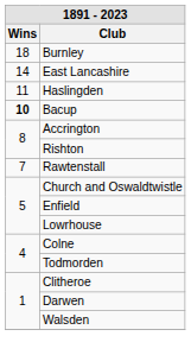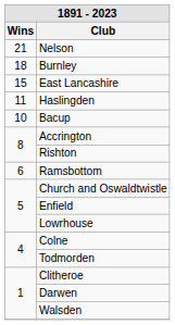 <table class=wikitable style="font-size:85%">
 <tr>
 <td bgcolor="#e2e2e2" colspan=2 style="text-align: center;"><strong>1891 - 2023</strong></td>
 </tr>
 <tr>
 <th>Wins</th>
 <th>Club</th>
 </tr>
 <tr>
+<td style="text-align: center;">21</td>
+<td>Nelson</td>
+</tr>
+<tr>
 <td style="text-align: center;">18</td>
 <td>Burnley</td>
 </tr>
 <tr>
-<td style="text-align: center;">14</td>
+<td style="text-align: center;">15</td>
 <td>East Lancashire</td>
 </tr>
 <tr>
 <td style="text-align: center;">11</td>
 <td>Haslingden</td>
 </tr>
 <tr>
-<td style="text-align: center;"><strong>10</strong></td>
+<td style="text-align: center;">10</td>
 <td>Bacup</td>
 </tr>
 <tr>
 <td rowspan=2 style="text-align: center;" style="text-align: center;">8</td>
 <td>Accrington</td>
 </tr>
 <tr>
 <td>Rishton</td>
 </tr>
 <tr>
-<td style="text-align: center;">7</td>
-<td>Rawtenstall</td>
+<td style="text-align: center;">6</td>
+<td>Ramsbottom</td>
 </tr>
 <tr>
 <td rowspan=3 style="text-align: center;" style="text-align: center;">5</td>
 <td>Church and Oswaldtwistle</td>
 </tr>
 <tr>
 <td>Enfield</td>
 </tr>
 <tr>
 <td>Lowrhouse</td>
 </tr>
 <tr>
 <td rowspan=2 style="text-align: center;" style="text-align: center;">4</td>
 <td>Colne</td>
 </tr>
 <tr>
 <td>Todmorden</td>
 </tr>
 <tr>
 <td rowspan=3 style="text-align: center;" style="text-align: center;">1</td>
 <td>Clitheroe</td>
 </tr>
 <tr>
 <td>Darwen</td>
 </tr>
 <tr>
 <td>Walsden</td>
 </tr>
 <tr>
 </tr>
 </table>
